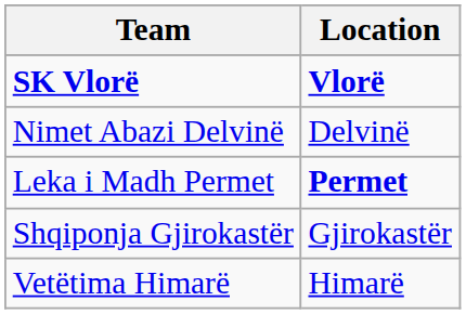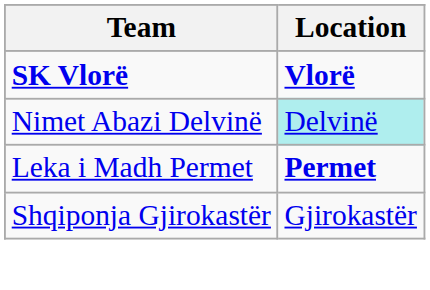 <table class="wikitable sortable">
 <tr>
 <th>Team</th>
 <th>Location</th>
 </tr>
 <tr>
 <td><strong><a href='#'>SK Vlorë</a></strong></td>
 <td><strong><a href='#'>Vlorë</a></strong></td>
 </tr>
 <tr>
 <td><a href='#'>Nimet Abazi Delvinë</a></td>
-<td><a href='#'>Delvinë</a></td>
+<td style="background: paleturquoise;"><a href='#'>Delvinë</a></td>
 </tr>
 <tr>
 <td><a href='#'>Leka i Madh Permet</a></td>
 <td><strong><a href='#'>Permet</a></strong></td>
 </tr>
 <tr>
 <td><a href='#'>Shqiponja Gjirokastër</a></td>
 <td><a href='#'>Gjirokastër</a></td>
 </tr>
-<tr>
-<td><a href='#'>Vetëtima Himarë</a></td>
-<td><a href='#'>Himarë</a></td>
-</tr>
 </table>
